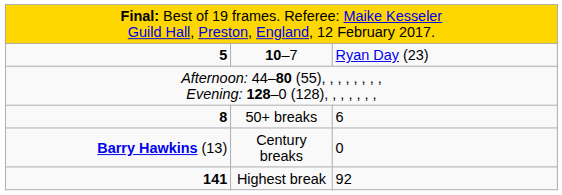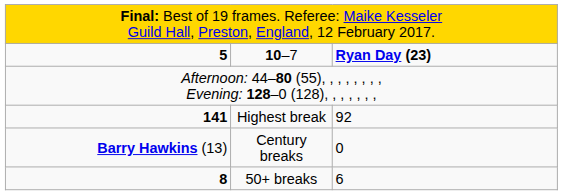 <table class="wikitable" style="font-size: 95%; margin: 1em auto 1em auto;">
 <tr>
 <td colspan="3" align="center" bgcolor="#ffd700"><strong>Final:</strong> Best of 19 frames. Referee: <a href='#'>Maike Kesseler</a><br><a href='#'>Guild Hall</a>, <a href='#'>Preston</a>, <a href='#'>England</a>, 12 February 2017.</td>
 </tr>
 <tr>
 <td align="right"><strong>5</strong></td>
 <td width="100" align="center"><strong>10</strong>–7</td>
-<td width="230"><a href='#'>Ryan Day</a> (23)<br></td>
+<td width="230"><strong><a href='#'>Ryan Day</a> (23)<br></strong></td>
 </tr>
 <tr>
 <td colspan="3" align="center" style="font-size: 100%"><em>Afternoon:</em> 44–<strong>80</strong> (55), , , , , , , ,  <br><em>Evening:</em> <strong>128</strong>–0 (128), , , , , , , </td>
 </tr>
 <tr>
-<td align="right"><strong>8</strong></td>
-<td align="center">50+ breaks</td>
-<td>6</td>
+<td align="right"><strong>141</strong></td>
+<td align="center">Highest break</td>
+<td>92</td>
 </tr>
 <tr>
 <td width="230" align="right"><strong><a href='#'>Barry Hawkins</a></strong> (13)<br></td>
 <td align="center">Century breaks</td>
 <td>0</td>
 </tr>
 <tr>
-<td align="right"><strong>141</strong></td>
-<td align="center">Highest break</td>
-<td>92</td>
+<td align="right"><strong>8</strong></td>
+<td align="center">50+ breaks</td>
+<td>6</td>
 </tr>
 </table>
